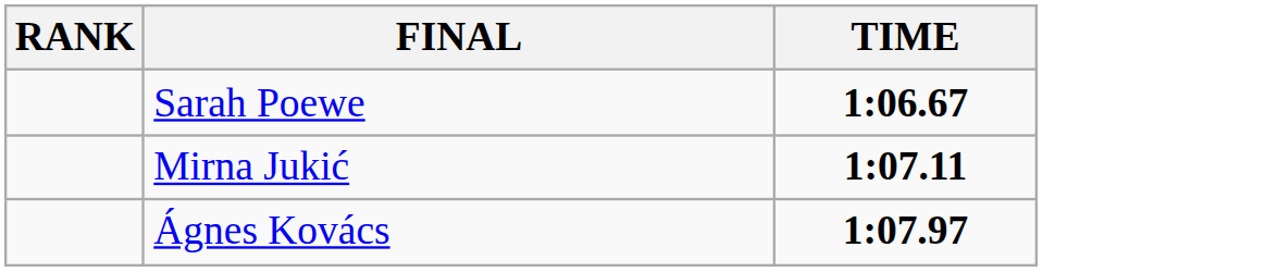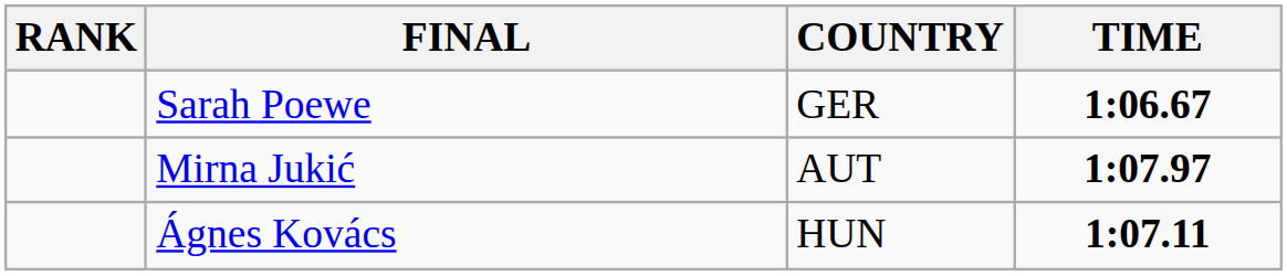 <table class="wikitable">
 <tr>
 <th>RANK</th>
 <th align="left" style="width: 15em">FINAL</th>
+<th>COUNTRY</th>
 <th style="width: 6em">TIME</th>
 </tr>
 <tr>
 <td align="center"></td>
 <td><a href='#'>Sarah Poewe</a></td>
+<td> GER</td>
 <td align="center"><strong>1:06.67</strong></td>
 </tr>
 <tr>
 <td align="center"></td>
 <td><a href='#'>Mirna Jukić</a></td>
-<td align="center"><strong>1:07.11</strong></td>
+<td> AUT</td>
+<td align="center"><strong>1:07.97</strong></td>
 </tr>
 <tr>
 <td align="center"></td>
 <td><a href='#'>Ágnes Kovács</a></td>
-<td align="center"><strong>1:07.97</strong></td>
+<td> HUN</td>
+<td align="center"><strong>1:07.11</strong></td>
 </tr>
 </table>
